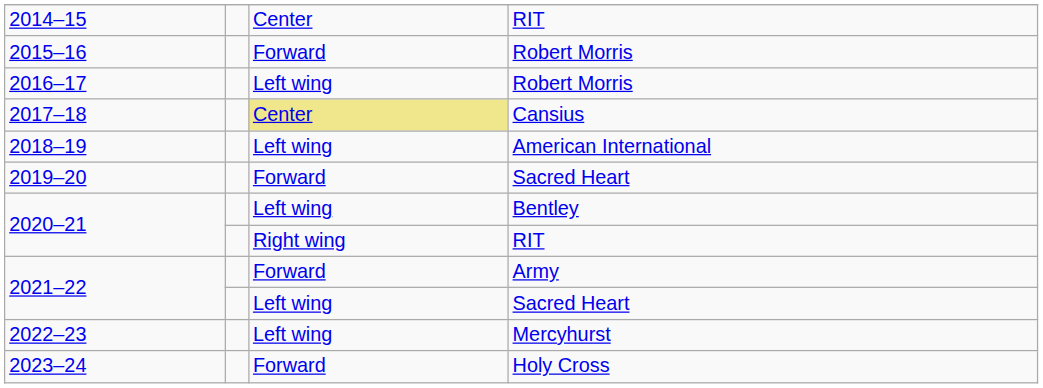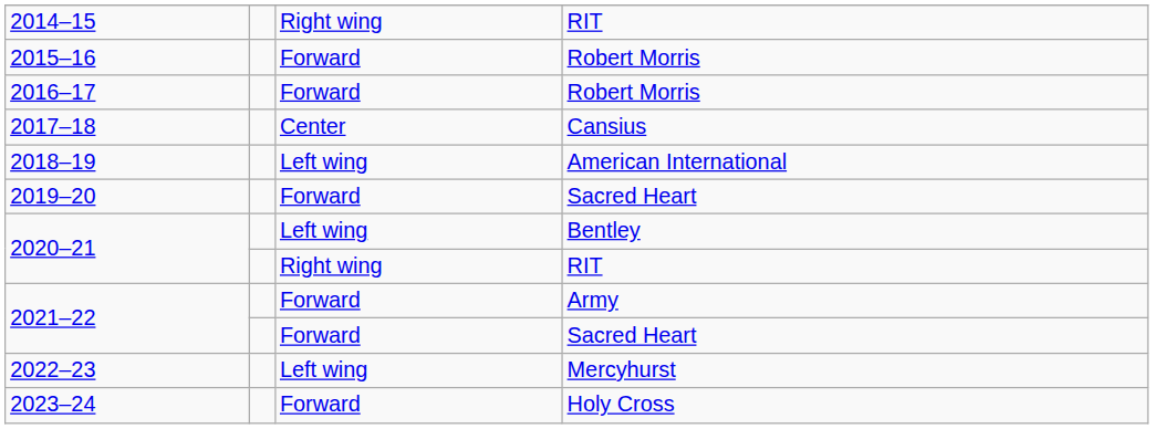 <table class="wikitable sortable"; width=66%>
 <tr>
 </tr>
 <tr>
 <td><a href='#'>2014–15</a></td>
 <td></td>
-<td><a href='#'>Center</a></td>
+<td><a href='#'>Right wing</a></td>
 <td><a href='#'>RIT</a></td>
 </tr>
 <tr>
 <td><a href='#'>2015–16</a></td>
 <td></td>
 <td><a href='#'>Forward</a></td>
 <td><a href='#'>Robert Morris</a></td>
 </tr>
 <tr>
 <td><a href='#'>2016–17</a></td>
 <td></td>
-<td><a href='#'>Left wing</a></td>
+<td><a href='#'>Forward</a></td>
 <td><a href='#'>Robert Morris</a></td>
 </tr>
 <tr>
 <td><a href='#'>2017–18</a></td>
 <td></td>
-<td style="background: khaki;"><a href='#'>Center</a></td>
+<td><a href='#'>Center</a></td>
 <td><a href='#'>Cansius</a></td>
 </tr>
 <tr>
 <td><a href='#'>2018–19</a></td>
 <td></td>
 <td><a href='#'>Left wing</a></td>
 <td><a href='#'>American International</a></td>
 </tr>
 <tr>
 <td><a href='#'>2019–20</a></td>
 <td></td>
 <td><a href='#'>Forward</a></td>
 <td><a href='#'>Sacred Heart</a></td>
 </tr>
 <tr>
 <td rowspan=2><a href='#'>2020–21</a></td>
 <td></td>
 <td><a href='#'>Left wing</a></td>
 <td><a href='#'>Bentley</a></td>
 </tr>
 <tr>
 <td></td>
 <td><a href='#'>Right wing</a></td>
 <td><a href='#'>RIT</a></td>
 </tr>
 <tr>
 <td rowspan=2><a href='#'>2021–22</a></td>
 <td></td>
 <td><a href='#'>Forward</a></td>
 <td><a href='#'>Army</a></td>
 </tr>
 <tr>
 <td></td>
-<td><a href='#'>Left wing</a></td>
+<td><a href='#'>Forward</a></td>
 <td><a href='#'>Sacred Heart</a></td>
 </tr>
 <tr>
 <td><a href='#'>2022–23</a></td>
 <td></td>
 <td><a href='#'>Left wing</a></td>
 <td><a href='#'>Mercyhurst</a></td>
 </tr>
 <tr>
 <td><a href='#'>2023–24</a></td>
 <td></td>
 <td><a href='#'>Forward</a></td>
 <td><a href='#'>Holy Cross</a></td>
 </tr>
 </table>
